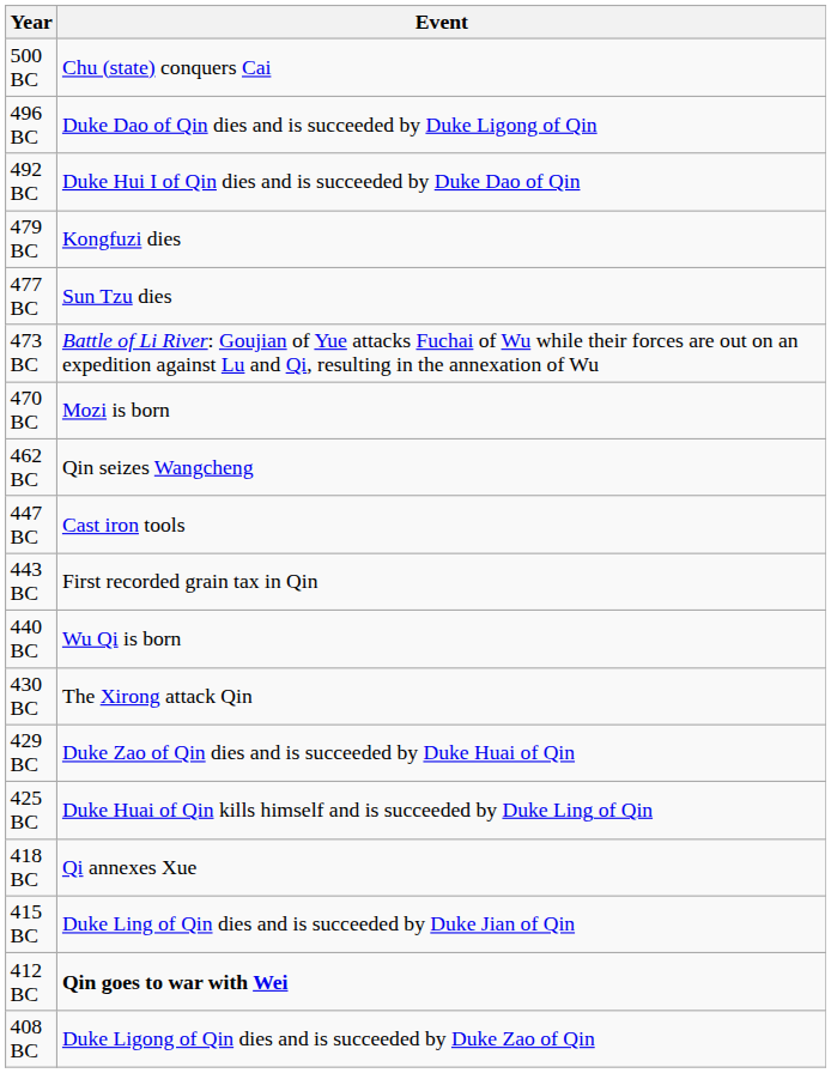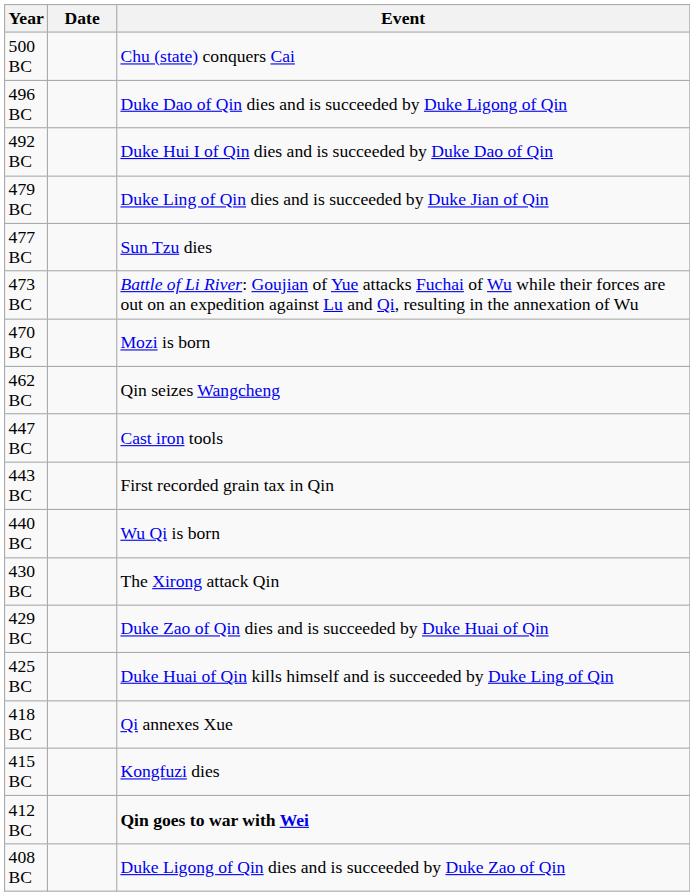 <table class="wikitable" width="100%">
 <tr>
 <th style="width:6%">Year</th>
+<th style="width:10%">Date</th>
 <th>Event</th>
 </tr>
 <tr>
 <td>500 BC</td>
+<td></td>
 <td><a href='#'>Chu (state)</a> conquers <a href='#'>Cai</a></td>
 </tr>
 <tr>
 <td>496 BC</td>
+<td></td>
 <td><a href='#'>Duke Dao of Qin</a> dies and is succeeded by <a href='#'>Duke Ligong of Qin</a></td>
 </tr>
 <tr>
 <td>492 BC</td>
+<td></td>
 <td><a href='#'>Duke Hui I of Qin</a> dies and is succeeded by <a href='#'>Duke Dao of Qin</a></td>
 </tr>
 <tr>
 <td>479 BC</td>
-<td><a href='#'>Kongfuzi</a> dies</td>
+<td></td>
+<td><a href='#'>Duke Ling of Qin</a> dies and is succeeded by <a href='#'>Duke Jian of Qin</a></td>
 </tr>
 <tr>
 <td>477 BC</td>
+<td></td>
 <td><a href='#'>Sun Tzu</a> dies</td>
 </tr>
 <tr>
 <td>473 BC</td>
+<td></td>
 <td><em><a href='#'>Battle of Li River</a></em>: <a href='#'>Goujian</a> of <a href='#'>Yue</a> attacks <a href='#'>Fuchai</a> of <a href='#'>Wu</a> while their forces are out on an expedition against <a href='#'>Lu</a> and <a href='#'>Qi</a>, resulting in the annexation of Wu</td>
 </tr>
 <tr>
 <td>470 BC</td>
+<td></td>
 <td><a href='#'>Mozi</a> is born</td>
 </tr>
 <tr>
 <td>462 BC</td>
+<td></td>
 <td>Qin seizes <a href='#'>Wangcheng</a></td>
 </tr>
 <tr>
 <td>447 BC</td>
+<td></td>
 <td><a href='#'>Cast iron</a> tools</td>
 </tr>
 <tr>
 <td>443 BC</td>
+<td></td>
 <td>First recorded grain tax in Qin</td>
 </tr>
 <tr>
 <td>440 BC</td>
+<td></td>
 <td><a href='#'>Wu Qi</a> is born</td>
 </tr>
 <tr>
 <td>430 BC</td>
+<td></td>
 <td>The <a href='#'>Xirong</a> attack Qin</td>
 </tr>
 <tr>
 <td>429 BC</td>
+<td></td>
 <td><a href='#'>Duke Zao of Qin</a> dies and is succeeded by <a href='#'>Duke Huai of Qin</a></td>
 </tr>
 <tr>
 <td>425 BC</td>
+<td></td>
 <td><a href='#'>Duke Huai of Qin</a> kills himself and is succeeded by <a href='#'>Duke Ling of Qin</a></td>
 </tr>
 <tr>
 <td>418 BC</td>
+<td></td>
 <td><a href='#'>Qi</a> annexes Xue</td>
 </tr>
 <tr>
 <td>415 BC</td>
-<td><a href='#'>Duke Ling of Qin</a> dies and is succeeded by <a href='#'>Duke Jian of Qin</a></td>
+<td></td>
+<td><a href='#'>Kongfuzi</a> dies</td>
 </tr>
 <tr>
 <td>412 BC</td>
+<td></td>
 <td><strong>Qin goes to war with <a href='#'>Wei</a></strong></td>
 </tr>
 <tr>
 <td>408 BC</td>
+<td></td>
 <td><a href='#'>Duke Ligong of Qin</a> dies and is succeeded by <a href='#'>Duke Zao of Qin</a></td>
 </tr>
 </table>
